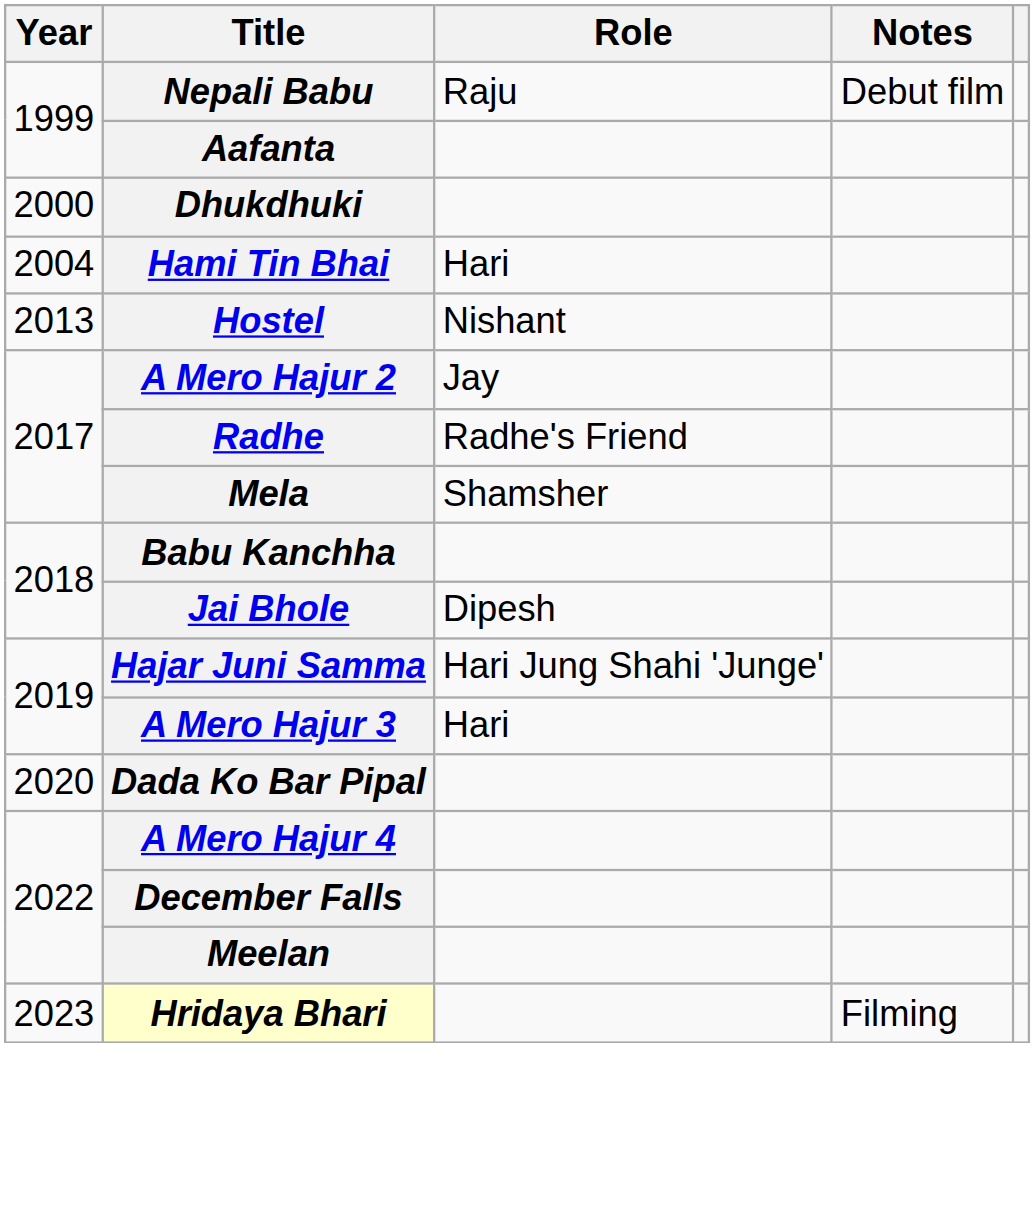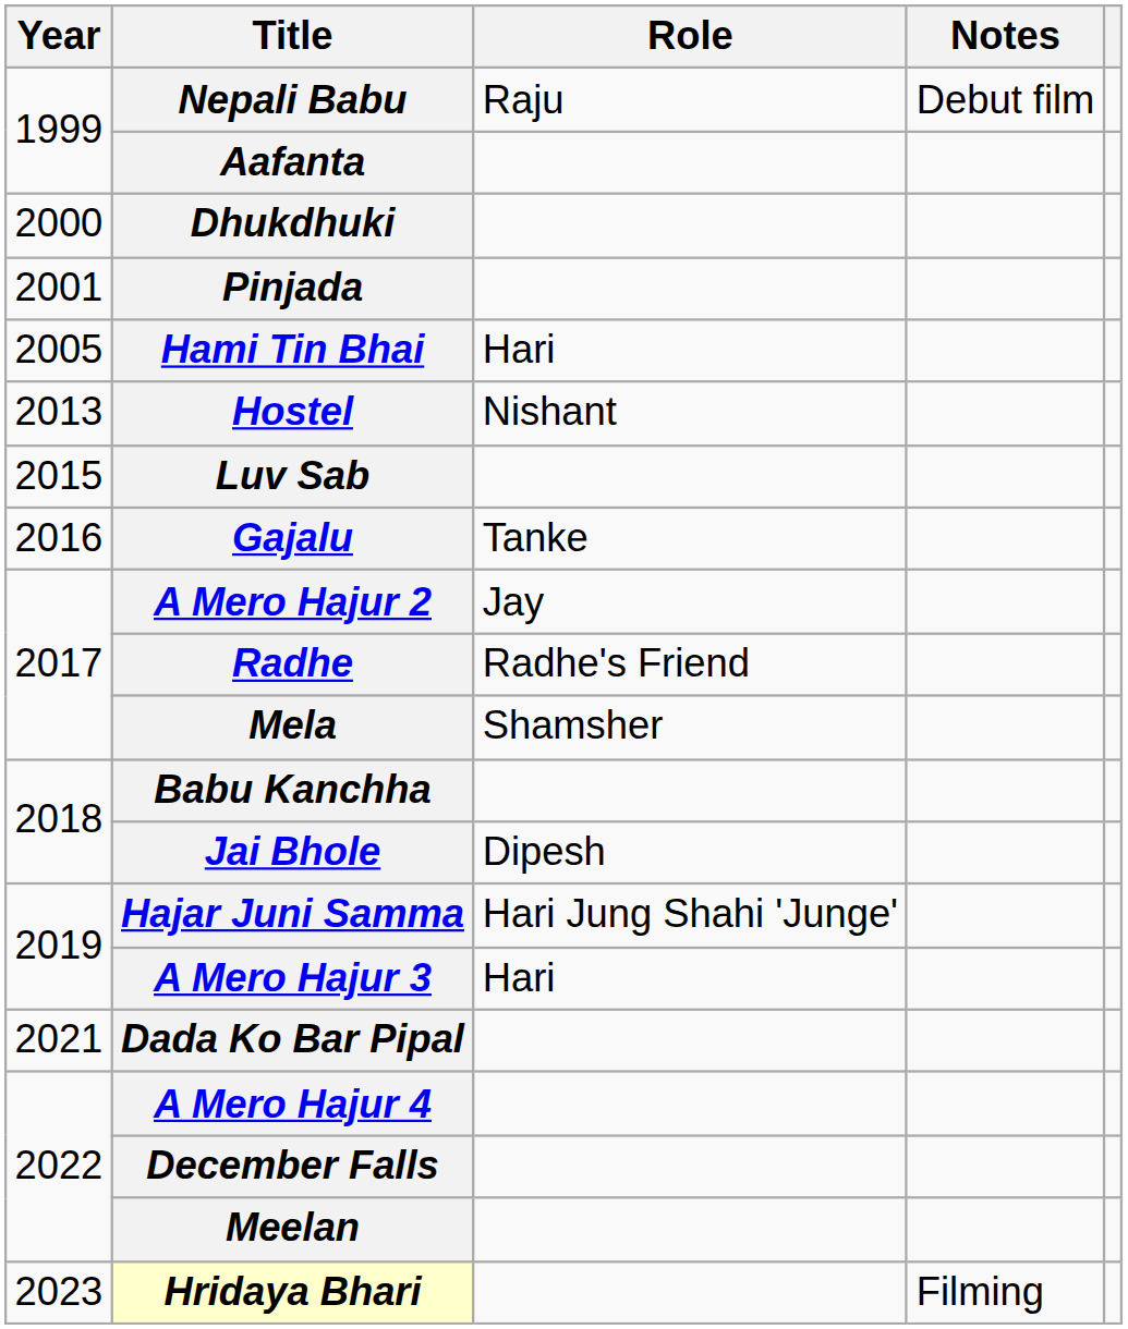 <table class="wikitable plainrowheaders sortable" style="margin-right: 0;">
 <tr>
 <th scope="col">Year</th>
 <th scope="col">Title</th>
 <th scope="col">Role</th>
 <th scope="col" class="unsortable">Notes</th>
 <th scope="col" class="unsortable"></th>
 </tr>
 <tr>
 <td rowspan="2">1999</td>
 <th scope="row" align="left"><em>Nepali Babu</em></th>
 <td>Raju</td>
 <td>Debut film</td>
 <td></td>
 </tr>
 <tr>
 <th scope="row" align="left"><em>Aafanta</em></th>
 <td></td>
 <td></td>
 <td></td>
 </tr>
 <tr>
 <td>2000</td>
 <th scope="row" align="left"><em>Dhukdhuki</em></th>
 <td></td>
 <td></td>
 <td></td>
 </tr>
 <tr>
-<td>2004</td>
+<td>2001</td>
+<th scope="row" align="left"><em>Pinjada</em></th>
+<td></td>
+<td></td>
+<td></td>
+</tr>
+<tr>
+<td>2005</td>
 <th scope="row" align="left"><em><a href='#'>Hami Tin Bhai</a></em></th>
 <td>Hari</td>
 <td></td>
 <td></td>
 </tr>
 <tr>
 <td>2013</td>
 <th scope="row" align="left"><a href='#'><em>Hostel</em></a></th>
 <td>Nishant</td>
+<td></td>
+<td></td>
+</tr>
+<tr>
+<td>2015</td>
+<th scope="row" align="left"><em>Luv Sab</em></th>
+<td></td>
+<td></td>
+<td></td>
+</tr>
+<tr>
+<td>2016</td>
+<th scope="row" align="left"><em><a href='#'>Gajalu</a></em></th>
+<td>Tanke</td>
 <td></td>
 <td></td>
 </tr>
 <tr>
 <td rowspan="3">2017</td>
 <th scope="row" align="left"><em><a href='#'>A Mero Hajur 2</a></em></th>
 <td>Jay</td>
 <td></td>
 <td></td>
 </tr>
 <tr>
 <th scope="row" align="left"><a href='#'><em>Radhe</em></a></th>
 <td>Radhe's Friend</td>
 <td></td>
 <td></td>
 </tr>
 <tr>
 <th scope="row" align="left"><em>Mela</em></th>
 <td>Shamsher</td>
 <td></td>
 <td></td>
 </tr>
 <tr>
 <td rowspan="2">2018</td>
 <th scope="row" align="left"><em>Babu Kanchha</em></th>
 <td></td>
 <td></td>
 <td></td>
 </tr>
 <tr>
 <th scope="row" align="left"><em><a href='#'>Jai Bhole</a></em></th>
 <td>Dipesh</td>
 <td></td>
 <td></td>
 </tr>
 <tr>
 <td rowspan="2">2019</td>
 <th scope="row" align="left"><em><a href='#'>Hajar Juni Samma</a></em></th>
 <td>Hari Jung Shahi 'Junge'</td>
 <td></td>
 <td></td>
 </tr>
 <tr>
 <th scope="row" align="left"><em><a href='#'>A Mero Hajur 3</a></em></th>
 <td>Hari</td>
 <td></td>
 <td></td>
 </tr>
 <tr>
-<td>2020</td>
+<td>2021</td>
 <th scope="row" align="left"><em>Dada Ko Bar Pipal</em></th>
 <td></td>
 <td></td>
 <td></td>
 </tr>
 <tr>
 <td rowspan="3">2022</td>
 <th scope="row" align="left"><em><a href='#'>A Mero Hajur 4</a></em></th>
 <td></td>
 <td></td>
 <td></td>
 </tr>
 <tr>
 <th scope="row" align="left"><em>December Falls</em></th>
 <td></td>
 <td></td>
 <td></td>
 </tr>
 <tr>
 <th scope="row" align="left"><em>Meelan</em></th>
 <td></td>
 <td></td>
 <td></td>
 </tr>
 <tr>
 <td>2023</td>
 <th scope="row" align="left" style="background:#ffc;"><em>Hridaya Bhari</em> </th>
 <td></td>
 <td>Filming</td>
 <td></td>
 </tr>
 </table>
